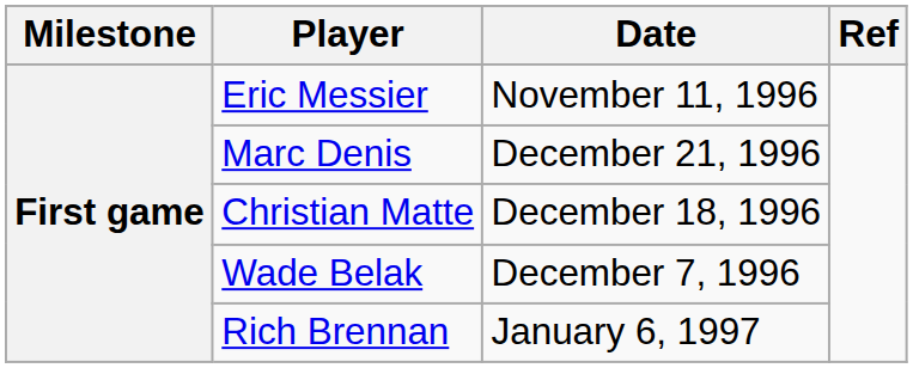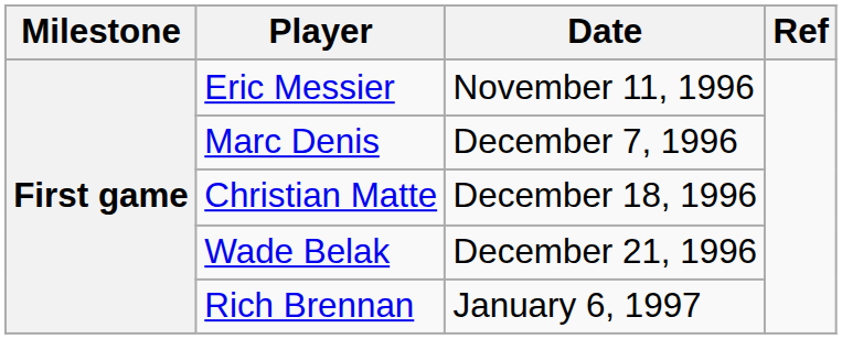 <table class="wikitable">
 <tr>
 <th scope="col">Milestone</th>
 <th scope="col">Player</th>
 <th scope="col">Date</th>
 <th scope="col">Ref</th>
 </tr>
 <tr>
 <th rowspan=5>First game</th>
 <td><a href='#'>Eric Messier</a></td>
 <td>November 11, 1996</td>
 <td rowspan=5></td>
 </tr>
 <tr>
 <td><a href='#'>Marc Denis</a></td>
-<td>December 21, 1996</td>
+<td>December 7, 1996</td>
 </tr>
 <tr>
 <td><a href='#'>Christian Matte</a></td>
 <td>December 18, 1996</td>
 </tr>
 <tr>
 <td><a href='#'>Wade Belak</a></td>
-<td>December 7, 1996</td>
+<td>December 21, 1996</td>
 </tr>
 <tr>
 <td><a href='#'>Rich Brennan</a></td>
 <td>January 6, 1997</td>
 </tr>
 </table>
